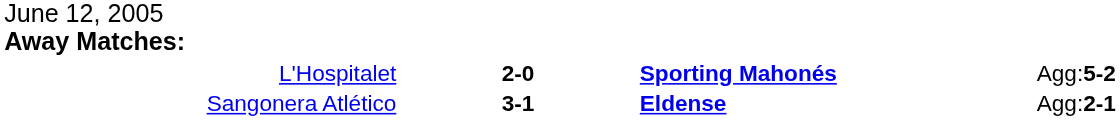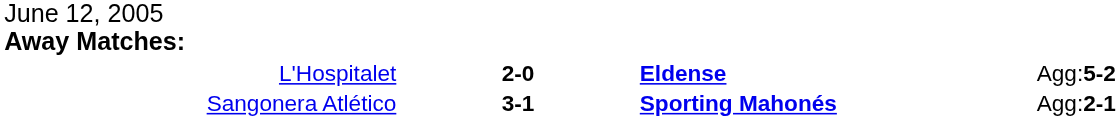 <table width=100% cellspacing=1>
 <tr>
 <th width=20%></th>
 <th width=12%></th>
 <th width=20%></th>
 <th></th>
 </tr>
 <tr>
 <td>June 12, 2005<br><strong>Away Matches:</strong></td>
 </tr>
 <tr style=font-size:90%>
 <td align=right><a href='#'>L'Hospitalet</a></td>
 <td align=center><strong>2-0</strong></td>
-<td><strong><a href='#'>Sporting Mahonés</a></strong></td>
+<td><strong><a href='#'>Eldense</a></strong></td>
 <td>Agg:<strong>5-2</strong></td>
 </tr>
 <tr style=font-size:90%>
 <td align=right><a href='#'>Sangonera Atlético</a></td>
 <td align=center><strong>3-1</strong></td>
-<td><strong><a href='#'>Eldense</a></strong></td>
+<td><strong><a href='#'>Sporting Mahonés</a></strong></td>
 <td>Agg:<strong>2-1</strong></td>
 </tr>
 </table>
